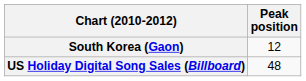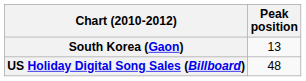 <table class="wikitable plainrowheaders" style="text-align:center">
 <tr>
 <th scope="col">Chart (2010-2012)</th>
 <th scope="col">Peak<br>position</th>
 </tr>
 <tr>
 <th scope="row">South Korea (<a href='#'>Gaon</a>)</th>
-<td>12</td>
+<td>13</td>
 </tr>
 <tr>
 <th scope="row">US <a href='#'>Holiday Digital Song Sales</a> (<em><a href='#'>Billboard</a></em>)</th>
 <td>48</td>
 </tr>
 </table>
